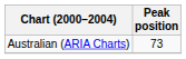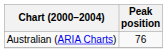 <table class="wikitable">
 <tr>
 <th>Chart (2000–2004)</th>
 <th>Peak<br>position</th>
 </tr>
 <tr>
 <td>Australian (<a href='#'>ARIA Charts</a>)</td>
-<td align="center">73</td>
+<td align="center">76</td>
 </tr>
 <tr>
 </tr>
 </table>
